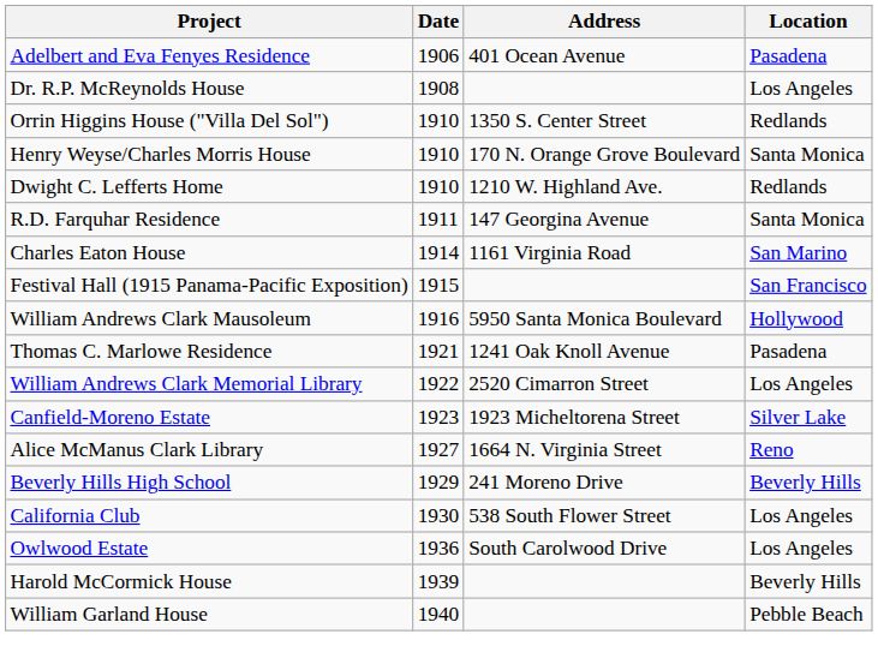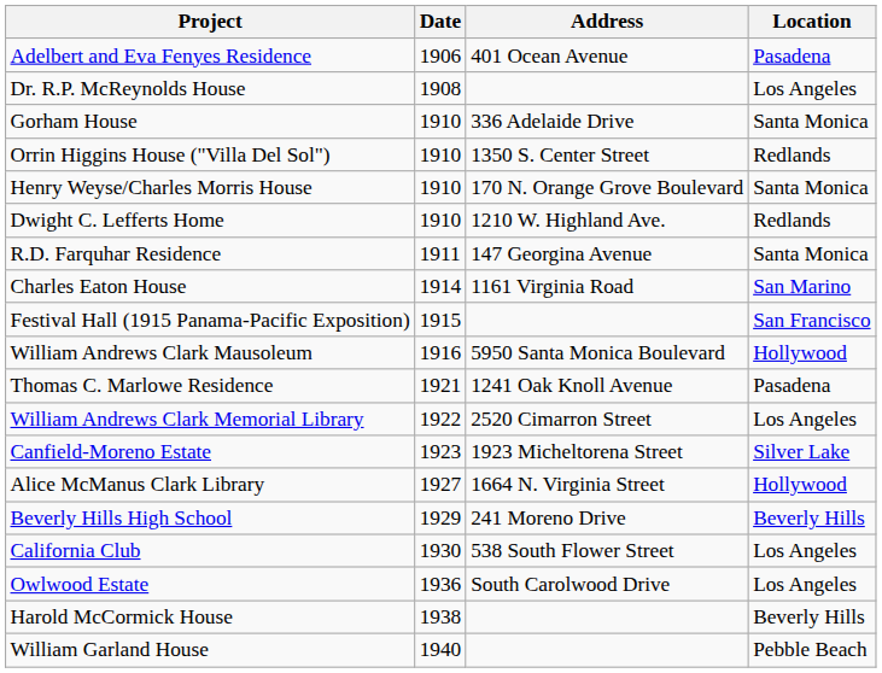 <table class="wikitable sortable">
 <tr>
 <th>Project</th>
 <th>Date</th>
 <th class="unsortable">Address</th>
 <th>Location</th>
 </tr>
 <tr>
 <td><a href='#'>Adelbert and Eva Fenyes Residence</a></td>
 <td>1906</td>
 <td>401 Ocean Avenue</td>
 <td><a href='#'>Pasadena</a></td>
 </tr>
 <tr>
 <td>Dr. R.P. McReynolds House</td>
 <td>1908</td>
 <td></td>
 <td>Los Angeles</td>
+</tr>
+<tr>
+<td>Gorham House</td>
+<td>1910</td>
+<td>336 Adelaide Drive</td>
+<td>Santa Monica</td>
 </tr>
 <tr>
 <td>Orrin Higgins House ("Villa Del Sol")</td>
 <td>1910</td>
 <td>1350 S. Center Street</td>
 <td>Redlands</td>
 </tr>
 <tr>
 <td>Henry Weyse/Charles Morris House</td>
 <td>1910</td>
 <td>170 N. Orange Grove Boulevard</td>
 <td>Santa Monica</td>
 </tr>
 <tr>
 <td>Dwight C. Lefferts Home</td>
 <td>1910</td>
 <td>1210 W. Highland Ave.</td>
 <td>Redlands</td>
 </tr>
 <tr>
 <td>R.D. Farquhar Residence</td>
 <td>1911</td>
 <td>147 Georgina Avenue</td>
 <td>Santa Monica</td>
 </tr>
 <tr>
 <td>Charles Eaton House</td>
 <td>1914</td>
 <td>1161 Virginia Road</td>
 <td><a href='#'>San Marino</a></td>
 </tr>
 <tr>
 <td>Festival Hall (1915 Panama-Pacific Exposition)</td>
 <td>1915</td>
 <td></td>
 <td><a href='#'>San Francisco</a></td>
 </tr>
 <tr>
 <td>William Andrews Clark Mausoleum</td>
 <td>1916</td>
 <td>5950 Santa Monica Boulevard</td>
 <td><a href='#'>Hollywood</a></td>
 </tr>
 <tr>
 <td>Thomas C. Marlowe Residence</td>
 <td>1921</td>
 <td>1241 Oak Knoll Avenue</td>
 <td>Pasadena</td>
 </tr>
 <tr>
 <td><a href='#'>William Andrews Clark Memorial Library</a></td>
 <td>1922</td>
 <td>2520 Cimarron Street</td>
 <td>Los Angeles</td>
 </tr>
 <tr>
 <td><a href='#'>Canfield-Moreno Estate</a></td>
 <td>1923</td>
 <td>1923 Micheltorena Street</td>
 <td><a href='#'>Silver Lake</a></td>
 </tr>
 <tr>
 <td>Alice McManus Clark Library</td>
 <td>1927</td>
 <td>1664 N. Virginia Street</td>
-<td><a href='#'>Reno</a></td>
+<td><a href='#'>Hollywood</a></td>
 </tr>
 <tr>
 <td><a href='#'>Beverly Hills High School</a></td>
 <td>1929</td>
 <td>241 Moreno Drive</td>
 <td><a href='#'>Beverly Hills</a></td>
 </tr>
 <tr>
 <td><a href='#'>California Club</a></td>
 <td>1930</td>
 <td>538 South Flower Street</td>
 <td>Los Angeles</td>
 </tr>
 <tr>
 <td><a href='#'>Owlwood Estate</a></td>
 <td>1936</td>
 <td>South Carolwood Drive</td>
 <td>Los Angeles</td>
 </tr>
 <tr>
 <td>Harold McCormick House</td>
-<td>1939</td>
+<td>1938</td>
 <td></td>
 <td>Beverly Hills</td>
 </tr>
 <tr>
 <td>William Garland House</td>
 <td>1940</td>
 <td></td>
 <td>Pebble Beach</td>
 </tr>
 </table>
